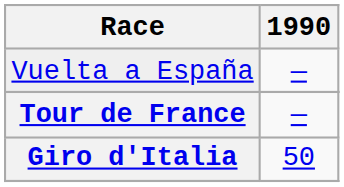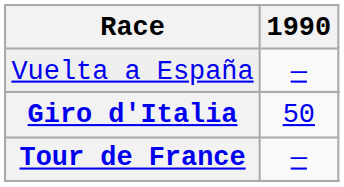 <table class="wikitable plainrowheaders">
 <tr>
 <th>Race</th>
 <th scope="col">1990</th>
 </tr>
 <tr style="text-align:center;">
 <td style="text-align:left; background:#efefef;"> <a href='#'>Vuelta a España</a></td>
 <td><a href='#'>—</a></td>
 </tr>
 <tr>
 </tr>
 <tr style="text-align:center;">
+<th scope="row"> <a href='#'>Giro d'Italia</a></th>
+<td><a href='#'>50</a></td>
+</tr>
+<tr style="text-align:center;">
 <th scope="row"> <a href='#'>Tour de France</a></th>
 <td><a href='#'>—</a></td>
-</tr>
-<tr style="text-align:center;">
-<th scope="row"> <a href='#'>Giro d'Italia</a></th>
-<td><a href='#'>50</a></td>
 </tr>
 <tr>
 </tr>
 </table>
